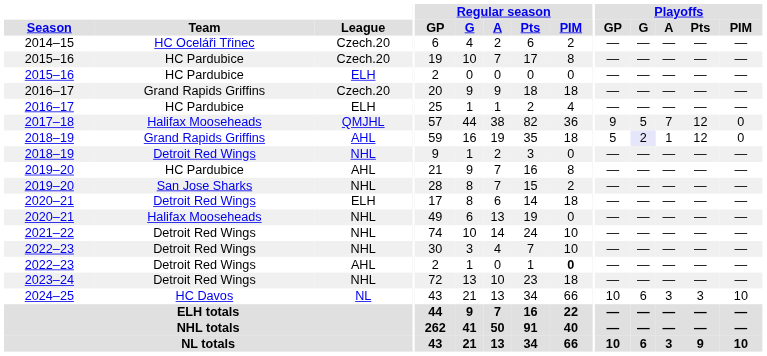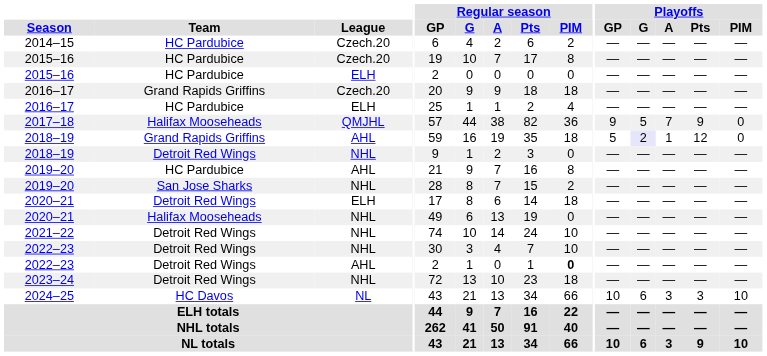 <table border="0" cellpadding="1" cellspacing="0" style="text-align:center; width:60em">
 <tr bgcolor="#e0e0e0">
 <th colspan="3" bgcolor="#ffffff"></th>
 <th rowspan="94" bgcolor="#ffffff"></th>
 <th colspan="5"><a href='#'>Regular season</a></th>
 <th rowspan="94" bgcolor="#ffffff"></th>
 <th colspan="5"><a href='#'>Playoffs</a></th>
 </tr>
 <tr bgcolor="#e0e0e0">
 <th><a href='#'>Season</a></th>
 <th>Team</th>
 <th>League</th>
 <th>GP</th>
 <th><a href='#'>G</a></th>
 <th><a href='#'>A</a></th>
 <th><a href='#'>Pts</a></th>
 <th><a href='#'>PIM</a></th>
 <th>GP</th>
 <th>G</th>
 <th>A</th>
 <th>Pts</th>
 <th>PIM</th>
 </tr>
 <tr>
 <td>2014–15</td>
-<td><a href='#'>HC Oceláři Třinec</a></td>
+<td><a href='#'>HC Pardubice</a></td>
 <td>Czech.20</td>
 <td>6</td>
 <td>4</td>
 <td>2</td>
 <td>6</td>
 <td>2</td>
 <td>—</td>
 <td>—</td>
 <td>—</td>
 <td>—</td>
 <td>—</td>
 </tr>
 <tr bgcolor="#f0f0f0">
 <td>2015–16</td>
 <td>HC Pardubice</td>
 <td>Czech.20</td>
 <td>19</td>
 <td>10</td>
 <td>7</td>
 <td>17</td>
 <td>8</td>
 <td>—</td>
 <td>—</td>
 <td>—</td>
 <td>—</td>
 <td>—</td>
 </tr>
 <tr>
 <td><a href='#'>2015–16</a></td>
 <td>HC Pardubice</td>
 <td><a href='#'>ELH</a></td>
 <td>2</td>
 <td>0</td>
 <td>0</td>
 <td>0</td>
 <td>0</td>
 <td>—</td>
 <td>—</td>
 <td>—</td>
 <td>—</td>
 <td>—</td>
 </tr>
 <tr bgcolor="#f0f0f0">
 <td>2016–17</td>
 <td>Grand Rapids Griffins</td>
 <td>Czech.20</td>
 <td>20</td>
 <td>9</td>
 <td>9</td>
 <td>18</td>
 <td>18</td>
 <td>—</td>
 <td>—</td>
 <td>—</td>
 <td>—</td>
 <td>—</td>
 </tr>
 <tr>
 <td><a href='#'>2016–17</a></td>
 <td>HC Pardubice</td>
 <td>ELH</td>
 <td>25</td>
 <td>1</td>
 <td>1</td>
 <td>2</td>
 <td>4</td>
 <td>—</td>
 <td>—</td>
 <td>—</td>
 <td>—</td>
 <td>—</td>
 </tr>
 <tr bgcolor="#f0f0f0">
 <td><a href='#'>2017–18</a></td>
 <td><a href='#'>Halifax Mooseheads</a></td>
 <td><a href='#'>QMJHL</a></td>
 <td>57</td>
 <td>44</td>
 <td>38</td>
 <td>82</td>
 <td>36</td>
 <td>9</td>
 <td>5</td>
 <td>7</td>
-<td>12</td>
+<td>9</td>
 <td>0</td>
 </tr>
 <tr>
 <td><a href='#'>2018–19</a></td>
 <td><a href='#'>Grand Rapids Griffins</a></td>
 <td><a href='#'>AHL</a></td>
 <td>59</td>
 <td>16</td>
 <td>19</td>
 <td>35</td>
 <td>18</td>
 <td>5</td>
 <td style="background: lavender;">2</td>
 <td>1</td>
 <td>12</td>
 <td>0</td>
 </tr>
 <tr bgcolor="#f0f0f0">
 <td><a href='#'>2018–19</a></td>
 <td><a href='#'>Detroit Red Wings</a></td>
 <td><a href='#'>NHL</a></td>
 <td>9</td>
 <td>1</td>
 <td>2</td>
 <td>3</td>
 <td>0</td>
 <td>—</td>
 <td>—</td>
 <td>—</td>
 <td>—</td>
 <td>—</td>
 </tr>
 <tr>
 <td><a href='#'>2019–20</a></td>
 <td>HC Pardubice</td>
 <td>AHL</td>
 <td>21</td>
 <td>9</td>
 <td>7</td>
 <td>16</td>
 <td>8</td>
 <td>—</td>
 <td>—</td>
 <td>—</td>
 <td>—</td>
 <td>—</td>
 </tr>
 <tr bgcolor="#f0f0f0">
 <td><a href='#'>2019–20</a></td>
 <td><a href='#'>San Jose Sharks</a></td>
 <td>NHL</td>
 <td>28</td>
 <td>8</td>
 <td>7</td>
 <td>15</td>
 <td>2</td>
 <td>—</td>
 <td>—</td>
 <td>—</td>
 <td>—</td>
 <td>—</td>
 </tr>
 <tr>
 <td><a href='#'>2020–21</a></td>
 <td><a href='#'>Detroit Red Wings</a></td>
 <td>ELH</td>
 <td>17</td>
 <td>8</td>
 <td>6</td>
 <td>14</td>
 <td>18</td>
 <td>—</td>
 <td>—</td>
 <td>—</td>
 <td>—</td>
 <td>—</td>
 </tr>
 <tr bgcolor="#f0f0f0">
 <td><a href='#'>2020–21</a></td>
 <td><a href='#'>Halifax Mooseheads</a></td>
 <td>NHL</td>
 <td>49</td>
 <td>6</td>
 <td>13</td>
 <td>19</td>
 <td>0</td>
 <td>—</td>
 <td>—</td>
 <td>—</td>
 <td>—</td>
 <td>—</td>
 </tr>
 <tr>
 <td><a href='#'>2021–22</a></td>
 <td>Detroit Red Wings</td>
 <td>NHL</td>
 <td>74</td>
 <td>10</td>
 <td>14</td>
 <td>24</td>
 <td>10</td>
 <td>—</td>
 <td>—</td>
 <td>—</td>
 <td>—</td>
 <td>—</td>
 </tr>
 <tr bgcolor="#f0f0f0">
 <td><a href='#'>2022–23</a></td>
 <td>Detroit Red Wings</td>
 <td>NHL</td>
 <td>30</td>
 <td>3</td>
 <td>4</td>
 <td>7</td>
 <td>10</td>
 <td>—</td>
 <td>—</td>
 <td>—</td>
 <td>—</td>
 <td>—</td>
 </tr>
 <tr>
 <td><a href='#'>2022–23</a></td>
 <td>Detroit Red Wings</td>
 <td>AHL</td>
 <td>2</td>
 <td>1</td>
 <td>0</td>
 <td>1</td>
 <td><strong>0</strong></td>
 <td>—</td>
 <td>—</td>
 <td>—</td>
 <td>—</td>
 <td>—</td>
 </tr>
 <tr bgcolor="#f0f0f0">
 <td><a href='#'>2023–24</a></td>
 <td>Detroit Red Wings</td>
 <td>NHL</td>
 <td>72</td>
 <td>13</td>
 <td>10</td>
 <td>23</td>
 <td>18</td>
 <td>—</td>
 <td>—</td>
 <td>—</td>
 <td>—</td>
 <td>—</td>
 </tr>
 <tr>
 <td><a href='#'>2024–25</a></td>
 <td><a href='#'>HC Davos</a></td>
 <td><a href='#'>NL</a></td>
 <td>43</td>
 <td>21</td>
 <td>13</td>
 <td>34</td>
 <td>66</td>
 <td>10</td>
 <td>6</td>
 <td>3</td>
 <td>3</td>
 <td>10</td>
 </tr>
 <tr bgcolor="#e0e0e0">
 <th colspan="3">ELH totals</th>
 <th>44</th>
 <th>9</th>
 <th>7</th>
 <th>16</th>
 <th>22</th>
 <th>—</th>
 <th>—</th>
 <th>—</th>
 <th>—</th>
 <th>—</th>
 </tr>
 <tr bgcolor="#e0e0e0">
 <th colspan="3">NHL totals</th>
 <th>262</th>
 <th>41</th>
 <th>50</th>
 <th>91</th>
 <th>40</th>
 <th>—</th>
 <th>—</th>
 <th>—</th>
 <th>—</th>
 <th>—</th>
 </tr>
 <tr bgcolor="#e0e0e0">
 <th colspan="3">NL totals</th>
 <th>43</th>
 <th>21</th>
 <th>13</th>
 <th>34</th>
 <th>66</th>
 <th>10</th>
 <th>6</th>
 <th>3</th>
 <th>9</th>
 <th>10</th>
 </tr>
 </table>
